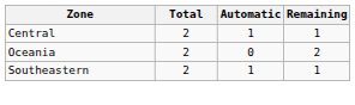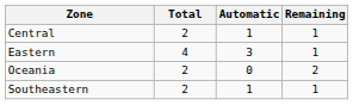 <table class=wikitable style="text-align:center; font-size:90%">
 <tr>
 <th width=150>Zone</th>
 <th width=60>Total</th>
 <th width=60>Automatic</th>
 <th width=60>Remaining</th>
 </tr>
 <tr>
 <td align=left>Central</td>
 <td>2</td>
 <td>1</td>
+<td>1</td>
+</tr>
+<tr>
+<td align=left>Eastern</td>
+<td>4</td>
+<td>3</td>
 <td>1</td>
 </tr>
 <tr>
 <td align=left>Oceania</td>
 <td>2</td>
 <td>0</td>
 <td>2</td>
 </tr>
 <tr>
 <td align=left>Southeastern</td>
 <td>2</td>
 <td>1</td>
 <td>1</td>
 </tr>
 </table>
